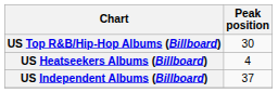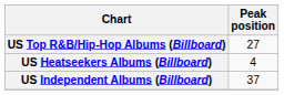 <table class="wikitable plainrowheaders sortable" style="text-align:center;" border="1">
 <tr>
 <th scope="col">Chart</th>
 <th scope="col">Peak<br>position</th>
 </tr>
 <tr>
 <th scope="row">US <a href='#'>Top R&B/Hip-Hop Albums</a> (<em><a href='#'>Billboard</a></em>)</th>
-<td>30</td>
+<td>27</td>
 </tr>
 <tr>
 <th scope="row">US <a href='#'>Heatseekers Albums</a> (<em><a href='#'>Billboard</a></em>)</th>
 <td>4</td>
 </tr>
 <tr>
 <th scope="row">US <a href='#'>Independent Albums</a> (<em><a href='#'>Billboard</a></em>)</th>
 <td>37</td>
 </tr>
 <tr>
 </tr>
 </table>
